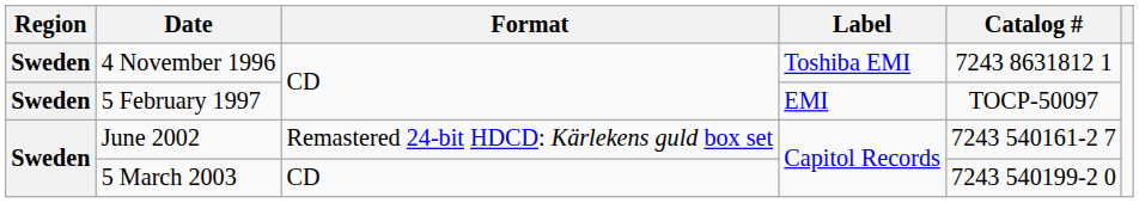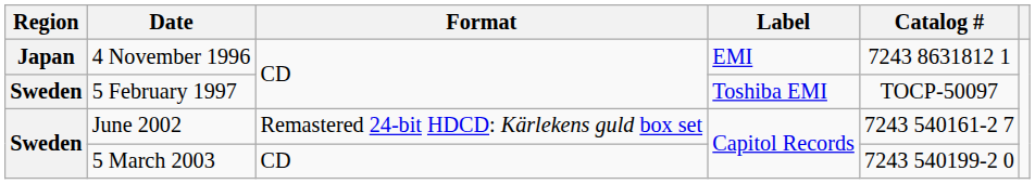 <table class="wikitable plainrowheaders">
 <tr>
 <th scope="col">Region</th>
 <th scope="col">Date</th>
 <th scope="col">Format</th>
 <th scope="col">Label</th>
 <th scope="col">Catalog #</th>
 <th scope="col"></th>
 </tr>
 <tr>
-<th scope="row">Sweden</th>
+<th scope="row">Japan</th>
 <td>4 November 1996</td>
 <td rowspan="2">CD</td>
-<td><a href='#'>Toshiba EMI</a></td>
+<td><a href='#'>EMI</a></td>
 <td style="text-align:center;">7243 8631812 1</td>
 <td rowspan="4" align="center"></td>
 </tr>
 <tr>
 <th scope="row">Sweden</th>
 <td>5 February 1997</td>
-<td><a href='#'>EMI</a></td>
+<td><a href='#'>Toshiba EMI</a></td>
 <td style="text-align:center;">TOCP-50097</td>
 </tr>
 <tr>
 <th scope="row" rowspan="2">Sweden</th>
 <td>June 2002</td>
 <td>Remastered <a href='#'>24-bit</a> <a href='#'>HDCD</a>: <em>Kärlekens guld</em> <a href='#'>box set</a></td>
 <td rowspan="2"><a href='#'>Capitol Records</a></td>
 <td>7243 540161-2 7</td>
 </tr>
 <tr>
 <td>5 March 2003</td>
 <td>CD</td>
 <td style="text-align:center;">7243 540199-2 0</td>
 </tr>
 </table>
